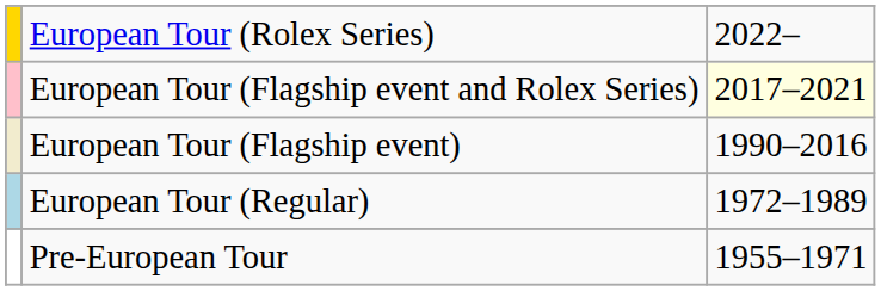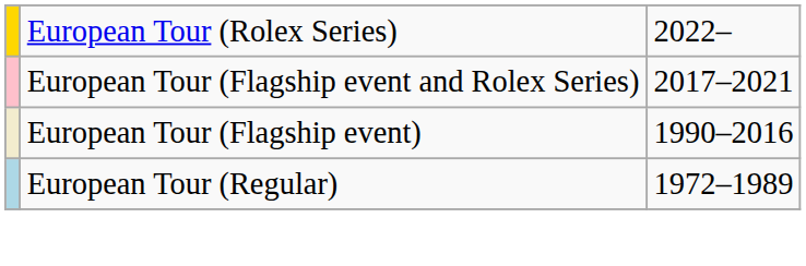 <table class="wikitable" style="font-size:95%">
 <tr>
 <td style="background:gold"></td>
 <td><a href='#'>European Tour</a> (Rolex Series)</td>
 <td>2022–</td>
 </tr>
 <tr>
 <td style="background:pink"></td>
 <td>European Tour (Flagship event and Rolex Series)</td>
-<td style="background: lightyellow;">2017–2021</td>
+<td>2017–2021</td>
 </tr>
 <tr>
 <td style="background:#f2ecce"></td>
 <td>European Tour (Flagship event)</td>
 <td>1990–2016</td>
 </tr>
 <tr>
 <td style="background:lightblue"></td>
 <td>European Tour (Regular)</td>
 <td>1972–1989</td>
 </tr>
-<tr>
-<td style="background:white"></td>
-<td>Pre-European Tour</td>
-<td>1955–1971</td>
-</tr>
 </table>
